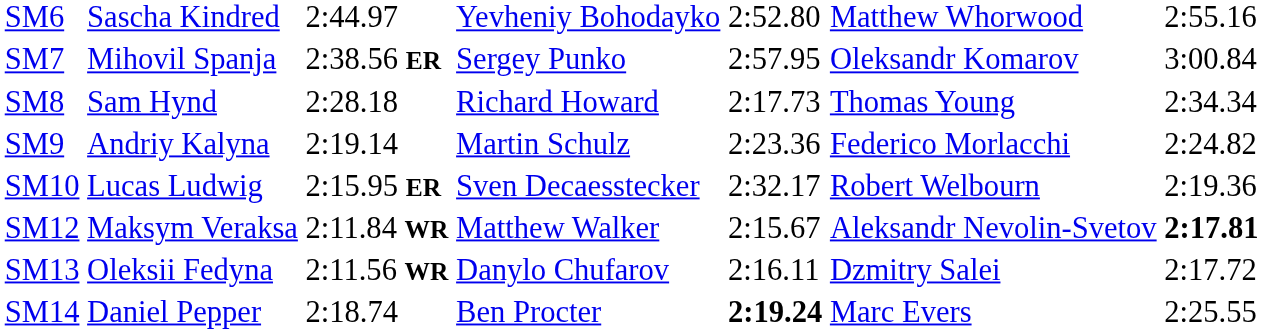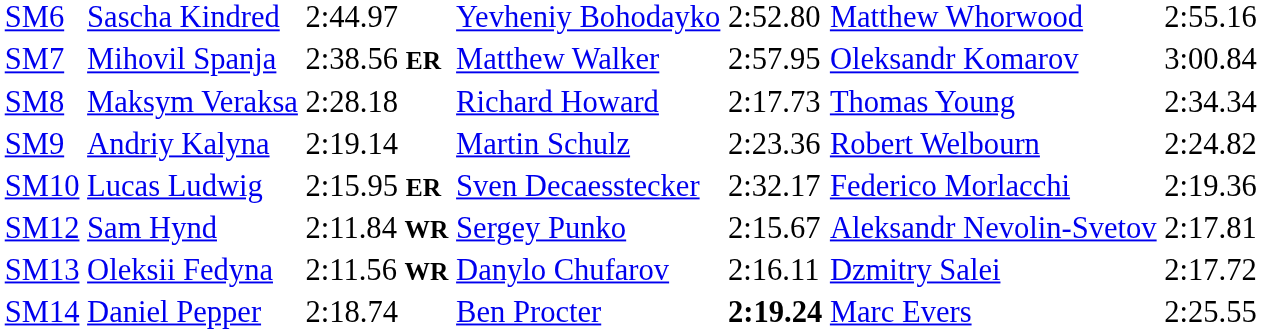 <table>
 <tr>
 <td><a href='#'>SM6</a></td>
 <td><a href='#'>Sascha Kindred</a><br></td>
 <td>2:44.97</td>
 <td><a href='#'>Yevheniy Bohodayko</a><br></td>
 <td>2:52.80</td>
 <td><a href='#'>Matthew Whorwood</a><br></td>
 <td>2:55.16</td>
 </tr>
 <tr>
 <td><a href='#'>SM7</a></td>
 <td><a href='#'>Mihovil Spanja</a><br></td>
 <td>2:38.56 <small><strong>ER</strong></small></td>
-<td><a href='#'>Sergey Punko</a><br></td>
+<td><a href='#'>Matthew Walker</a><br></td>
 <td>2:57.95</td>
 <td><a href='#'>Oleksandr Komarov</a><br></td>
 <td>3:00.84</td>
 </tr>
 <tr>
 <td><a href='#'>SM8</a></td>
-<td><a href='#'>Sam Hynd</a><br></td>
+<td><a href='#'>Maksym Veraksa</a><br></td>
 <td>2:28.18</td>
 <td><a href='#'>Richard Howard</a><br></td>
 <td>2:17.73</td>
 <td><a href='#'>Thomas Young</a><br></td>
 <td>2:34.34</td>
 </tr>
 <tr>
 <td><a href='#'>SM9</a></td>
 <td><a href='#'>Andriy Kalyna</a><br></td>
 <td>2:19.14</td>
 <td><a href='#'>Martin Schulz</a><br></td>
 <td>2:23.36</td>
-<td><a href='#'>Federico Morlacchi</a><br></td>
+<td><a href='#'>Robert Welbourn</a><br></td>
 <td>2:24.82</td>
 </tr>
 <tr>
 <td><a href='#'>SM10</a></td>
 <td><a href='#'>Lucas Ludwig</a><br></td>
 <td>2:15.95 <small><strong>ER</strong></small></td>
 <td><a href='#'>Sven Decaesstecker</a><br></td>
 <td>2:32.17</td>
-<td><a href='#'>Robert Welbourn</a><br></td>
+<td><a href='#'>Federico Morlacchi</a><br></td>
 <td>2:19.36</td>
 </tr>
 <tr>
 <td><a href='#'>SM12</a></td>
-<td><a href='#'>Maksym Veraksa</a><br></td>
+<td><a href='#'>Sam Hynd</a><br></td>
 <td>2:11.84 <small><strong>WR</strong></small></td>
-<td><a href='#'>Matthew Walker</a><br></td>
+<td><a href='#'>Sergey Punko</a><br></td>
 <td>2:15.67</td>
 <td><a href='#'>Aleksandr Nevolin-Svetov</a><br></td>
-<td><strong>2:17.81</strong></td>
+<td>2:17.81</td>
 </tr>
 <tr>
 <td><a href='#'>SM13</a></td>
 <td><a href='#'>Oleksii Fedyna</a><br></td>
 <td>2:11.56 <small><strong>WR</strong></small></td>
 <td><a href='#'>Danylo Chufarov</a><br></td>
 <td>2:16.11</td>
 <td><a href='#'>Dzmitry Salei</a><br></td>
 <td>2:17.72</td>
 </tr>
 <tr>
 <td><a href='#'>SM14</a></td>
 <td><a href='#'>Daniel Pepper</a><br></td>
 <td>2:18.74</td>
 <td><a href='#'>Ben Procter</a><br></td>
 <td><strong>2:19.24</strong></td>
 <td><a href='#'>Marc Evers</a><br></td>
 <td>2:25.55</td>
 </tr>
 </table>
